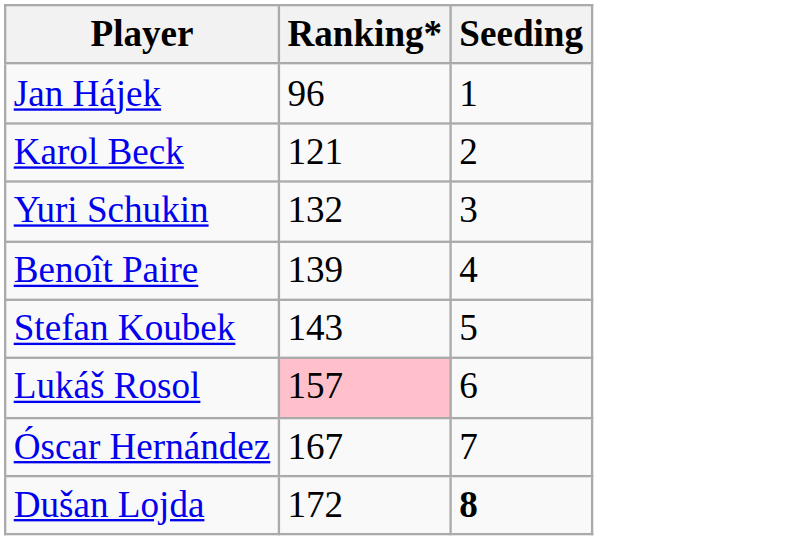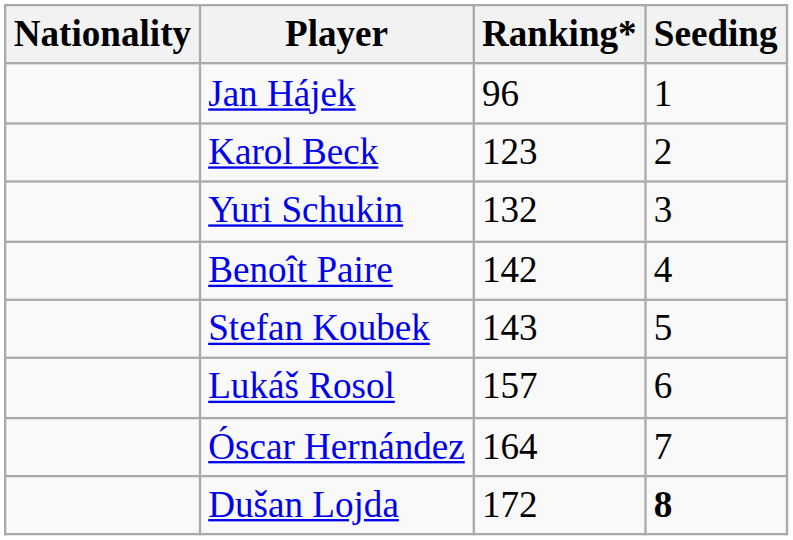 <table class="wikitable" border="1">
 <tr>
+<th>Nationality</th>
 <th>Player</th>
 <th>Ranking*</th>
 <th>Seeding</th>
 </tr>
 <tr>
+<td></td>
 <td><a href='#'>Jan Hájek</a></td>
 <td>96</td>
 <td>1</td>
 </tr>
 <tr>
+<td></td>
 <td><a href='#'>Karol Beck</a></td>
-<td>121</td>
+<td>123</td>
 <td>2</td>
 </tr>
 <tr>
+<td></td>
 <td><a href='#'>Yuri Schukin</a></td>
 <td>132</td>
 <td>3</td>
 </tr>
 <tr>
+<td></td>
 <td><a href='#'>Benoît Paire</a></td>
-<td>139</td>
+<td>142</td>
 <td>4</td>
 </tr>
 <tr>
+<td></td>
 <td><a href='#'>Stefan Koubek</a></td>
 <td>143</td>
 <td>5</td>
 </tr>
 <tr>
+<td></td>
 <td><a href='#'>Lukáš Rosol</a></td>
-<td style="background: pink;">157</td>
+<td>157</td>
 <td>6</td>
 </tr>
 <tr>
+<td></td>
 <td><a href='#'>Óscar Hernández</a></td>
-<td>167</td>
+<td>164</td>
 <td>7</td>
 </tr>
 <tr>
+<td></td>
 <td><a href='#'>Dušan Lojda</a></td>
 <td>172</td>
 <td><strong>8</strong></td>
 </tr>
 </table>
